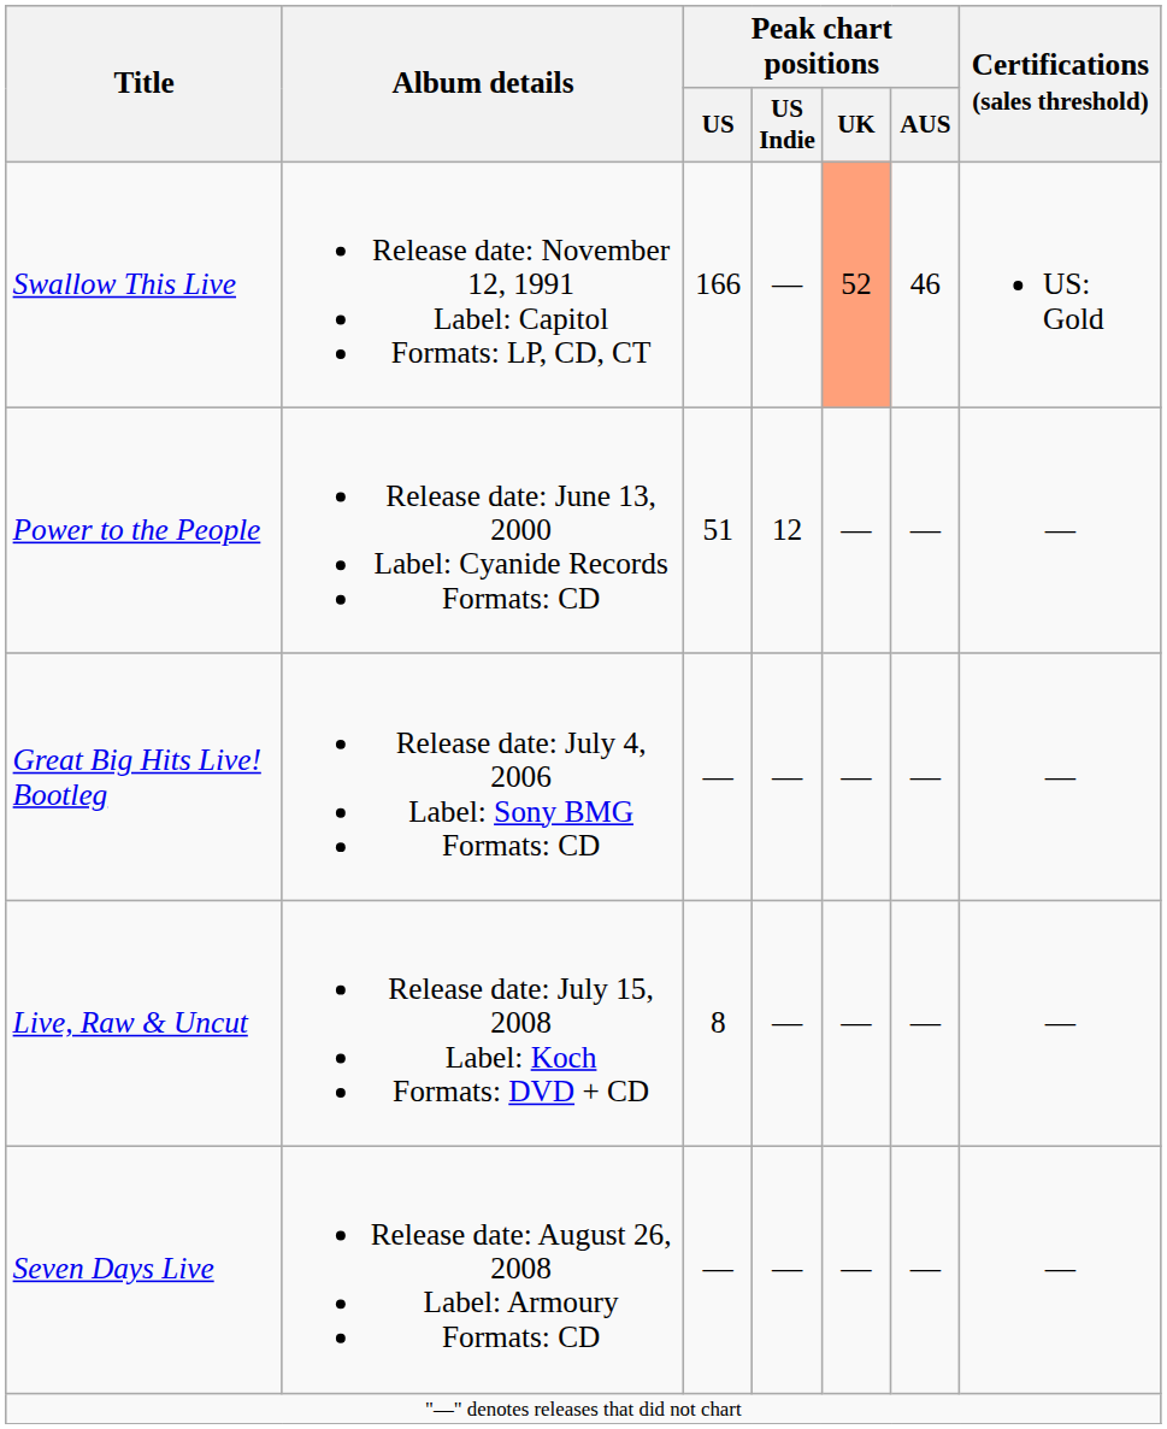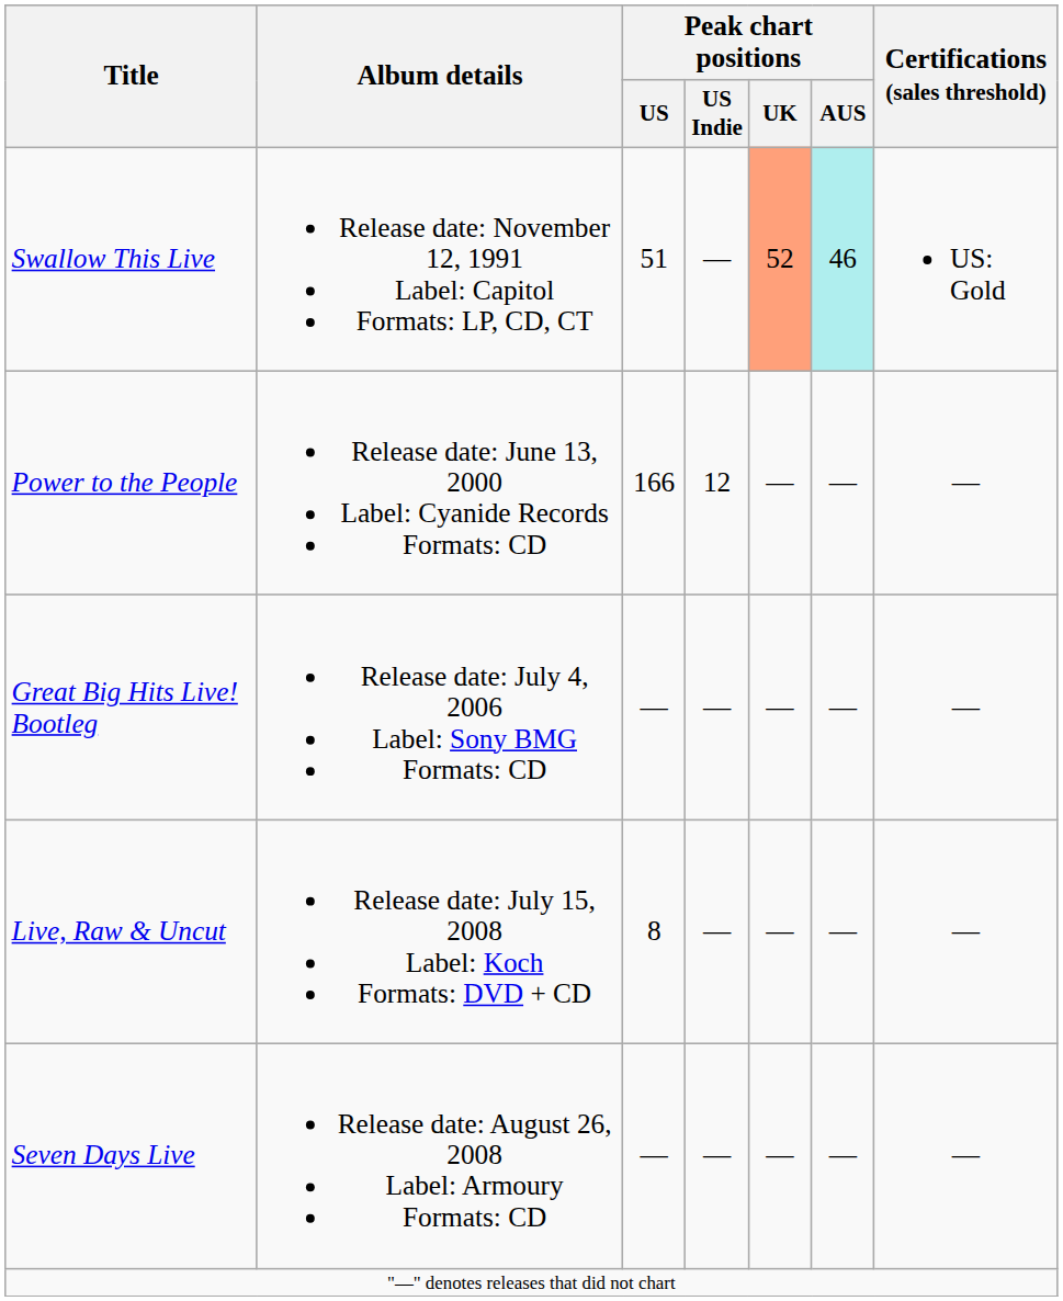 <table class="wikitable" style="text-align:center;">
 <tr>
 <th rowspan="2">Title</th>
 <th rowspan="2">Album details</th>
 <th colspan="4">Peak chart<br>positions</th>
 <th rowspan="2">Certifications<br><small>(sales threshold)</small></th>
 </tr>
 <tr style="font-size:smaller;">
 <th width="30">US<br></th>
 <th width="30">US Indie<br></th>
 <th width="30">UK<br></th>
 <th width="30">AUS<br></th>
 </tr>
 <tr>
 <td align="left"><em><a href='#'>Swallow This Live</a></em></td>
 <td><br><ul><li>Release date: November 12, 1991</li><li>Label: Capitol</li><li>Formats: LP, CD, CT</li></ul></td>
-<td>166</td>
+<td>51</td>
 <td>—</td>
 <td style="background: lightsalmon;">52</td>
-<td>46</td>
+<td style="background: paleturquoise;">46</td>
 <td align="left"><br><ul><li>US: Gold</li></ul></td>
 </tr>
 <tr>
 <td align="left"><em><a href='#'>Power to the People</a></em></td>
 <td><br><ul><li>Release date: June 13, 2000</li><li>Label: Cyanide Records</li><li>Formats: CD</li></ul></td>
-<td>51</td>
+<td>166</td>
 <td>12</td>
 <td>—</td>
 <td>—</td>
 <td>—</td>
 </tr>
 <tr>
 <td align="left"><em><a href='#'>Great Big Hits Live! Bootleg</a></em></td>
 <td><br><ul><li>Release date: July 4, 2006</li><li>Label: <a href='#'>Sony BMG</a></li><li>Formats: CD</li></ul></td>
 <td>—</td>
 <td>—</td>
 <td>—</td>
 <td>—</td>
 <td>—</td>
 </tr>
 <tr>
 <td align="left"><em><a href='#'>Live, Raw & Uncut</a></em></td>
 <td><br><ul><li>Release date: July 15, 2008</li><li>Label: <a href='#'>Koch</a></li><li>Formats: <a href='#'>DVD</a> + CD</li></ul></td>
 <td>8</td>
 <td>—</td>
 <td>—</td>
 <td>—</td>
 <td>—</td>
 </tr>
 <tr>
 <td align="left"><em><a href='#'>Seven Days Live</a></em></td>
 <td><br><ul><li>Release date: August 26, 2008</li><li>Label: Armoury</li><li>Formats: CD</li></ul></td>
 <td>—</td>
 <td>—</td>
 <td>—</td>
 <td>—</td>
 <td>—</td>
 </tr>
 <tr>
 <td colspan="10" style="font-size:8pt">"—" denotes releases that did not chart</td>
 </tr>
 <tr>
 </tr>
 </table>
